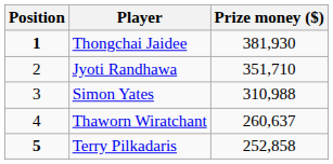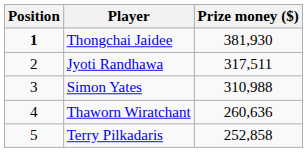 <table class="wikitable">
 <tr>
 <th>Position</th>
 <th>Player</th>
 <th>Prize money ($)</th>
 </tr>
 <tr>
 <td align=center><strong>1</strong></td>
 <td> <a href='#'>Thongchai Jaidee</a></td>
 <td align=center>381,930</td>
 </tr>
 <tr>
 <td align=center>2</td>
 <td> <a href='#'>Jyoti Randhawa</a></td>
-<td align=center>351,710</td>
+<td align=center>317,511</td>
 </tr>
 <tr>
 <td align=center>3</td>
 <td> <a href='#'>Simon Yates</a></td>
 <td align=center>310,988</td>
 </tr>
 <tr>
 <td align=center>4</td>
 <td> <a href='#'>Thaworn Wiratchant</a></td>
-<td align=center>260,637</td>
+<td align=center>260,636</td>
 </tr>
 <tr>
-<td align=center><strong>5</strong></td>
+<td align=center>5</td>
 <td> <a href='#'>Terry Pilkadaris</a></td>
 <td align=center>252,858</td>
 </tr>
 </table>
